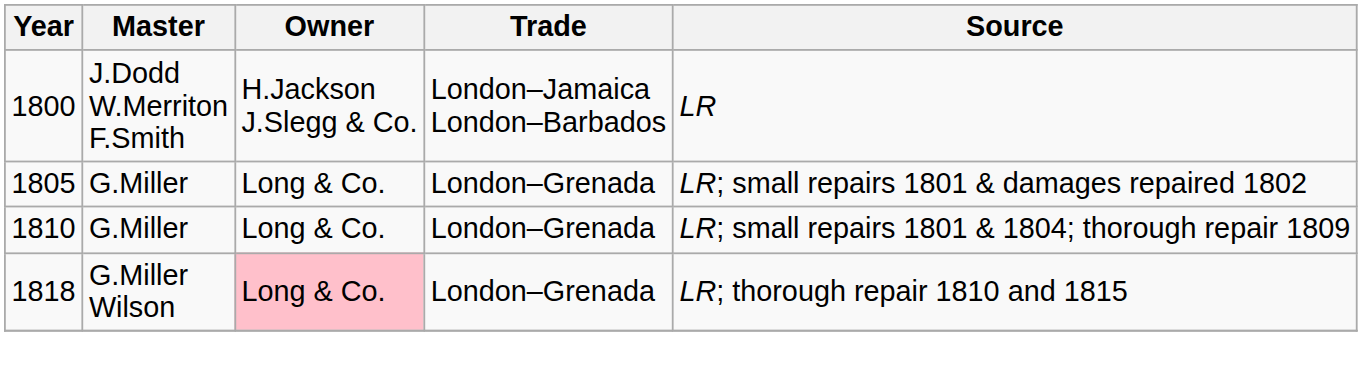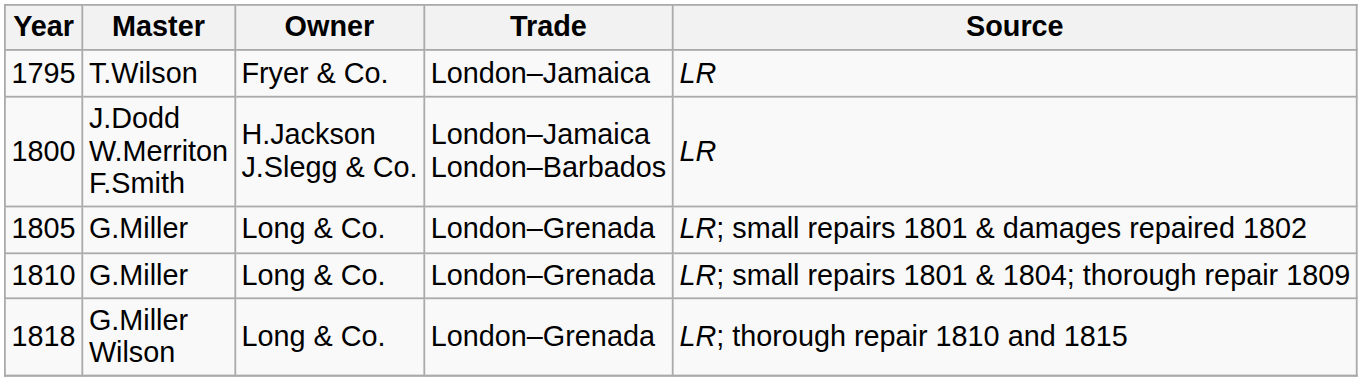 <table class="sortable wikitable">
 <tr>
 <th>Year</th>
 <th>Master</th>
 <th>Owner</th>
 <th>Trade</th>
 <th>Source</th>
+</tr>
+<tr>
+<td>1795</td>
+<td>T.Wilson</td>
+<td>Fryer & Co.</td>
+<td>London–Jamaica</td>
+<td><em>LR</em></td>
 </tr>
 <tr>
 <td>1800</td>
 <td>J.Dodd<br>W.Merriton<br>F.Smith</td>
 <td>H.Jackson<br>J.Slegg & Co.</td>
 <td>London–Jamaica<br>London–Barbados</td>
 <td><em>LR</em></td>
 </tr>
 <tr>
 <td>1805</td>
 <td>G.Miller</td>
 <td>Long & Co.</td>
 <td>London–Grenada</td>
 <td><em>LR</em>; small repairs 1801 & damages repaired 1802</td>
 </tr>
 <tr>
 <td>1810</td>
 <td>G.Miller</td>
 <td>Long & Co.</td>
 <td>London–Grenada</td>
 <td><em>LR</em>; small repairs 1801 & 1804; thorough repair 1809</td>
 </tr>
 <tr>
 <td>1818</td>
 <td>G.Miller<br>Wilson</td>
-<td style="background: pink;">Long & Co.</td>
+<td>Long & Co.</td>
 <td>London–Grenada</td>
 <td><em>LR</em>; thorough repair 1810 and 1815</td>
 </tr>
 <tr>
 </tr>
 </table>
